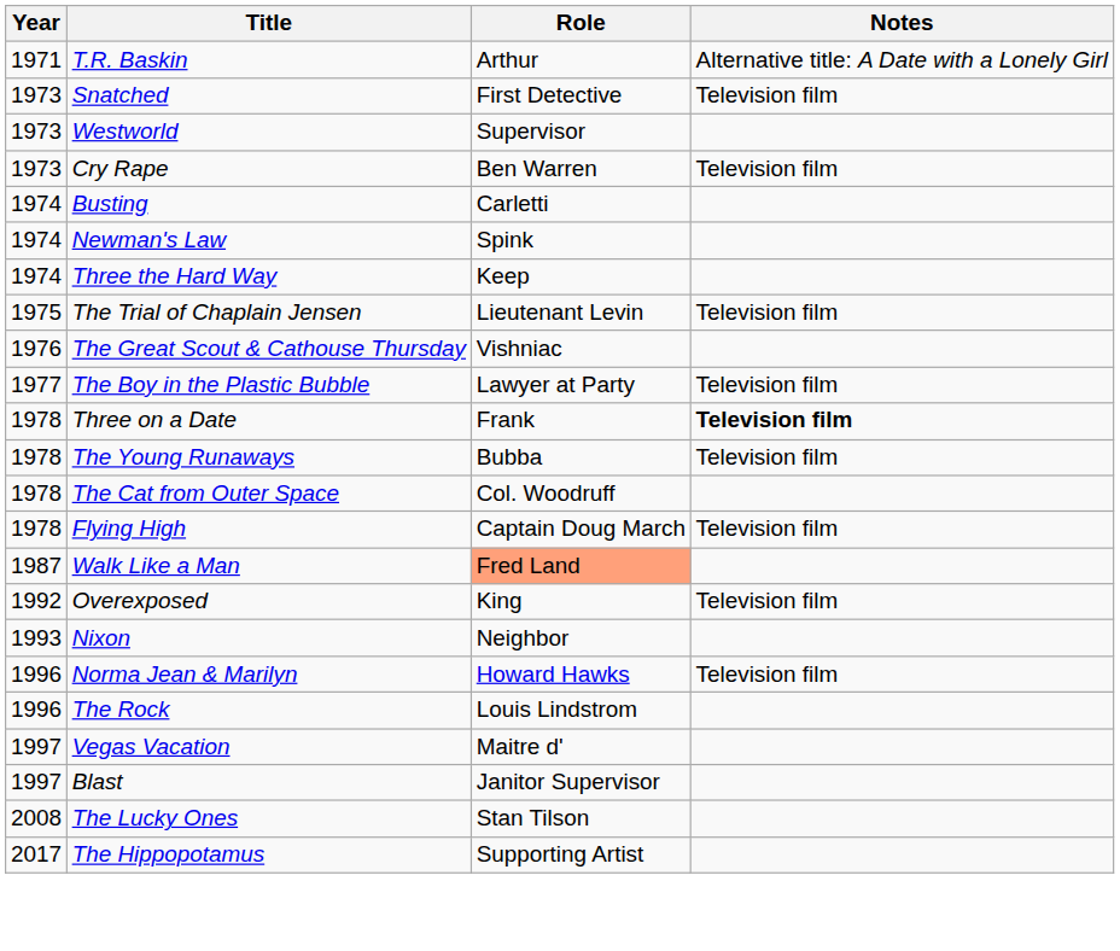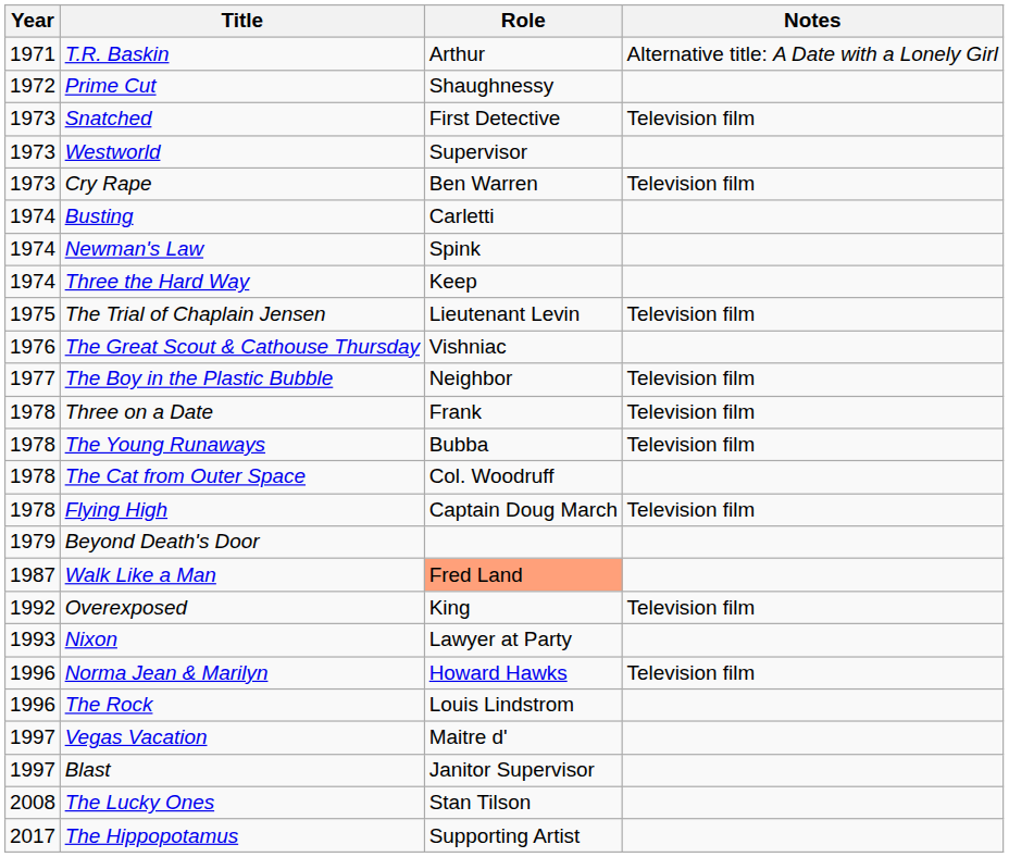 <table class="wikitable">
 <tr>
 <th>Year</th>
 <th>Title</th>
 <th>Role</th>
 <th>Notes</th>
 </tr>
 <tr>
 <td>1971</td>
 <td><em><a href='#'>T.R. Baskin</a></em></td>
 <td>Arthur</td>
 <td>Alternative title: <em>A Date with a Lonely Girl</em></td>
+</tr>
+<tr>
+<td>1972</td>
+<td><em><a href='#'>Prime Cut</a></em></td>
+<td>Shaughnessy</td>
+<td></td>
 </tr>
 <tr>
 <td>1973</td>
 <td><em><a href='#'>Snatched</a></em></td>
 <td>First Detective</td>
 <td>Television film</td>
 </tr>
 <tr>
 <td>1973</td>
 <td><em><a href='#'>Westworld</a></em></td>
 <td>Supervisor</td>
 <td></td>
 </tr>
 <tr>
 <td>1973</td>
 <td><em>Cry Rape</em></td>
 <td>Ben Warren</td>
 <td>Television film</td>
 </tr>
 <tr>
 <td>1974</td>
 <td><em><a href='#'>Busting</a></em></td>
 <td>Carletti</td>
 <td></td>
 </tr>
 <tr>
 <td>1974</td>
 <td><em><a href='#'>Newman's Law</a></em></td>
 <td>Spink</td>
 <td></td>
 </tr>
 <tr>
 <td>1974</td>
 <td><em><a href='#'>Three the Hard Way</a></em></td>
 <td>Keep</td>
 <td></td>
 </tr>
 <tr>
 <td>1975</td>
 <td><em>The Trial of Chaplain Jensen</em></td>
 <td>Lieutenant Levin</td>
 <td>Television film</td>
 </tr>
 <tr>
 <td>1976</td>
 <td><em><a href='#'>The Great Scout & Cathouse Thursday</a></em></td>
 <td>Vishniac</td>
 <td></td>
 </tr>
 <tr>
 <td>1977</td>
 <td><em><a href='#'>The Boy in the Plastic Bubble</a></em></td>
-<td>Lawyer at Party</td>
+<td>Neighbor</td>
 <td>Television film</td>
 </tr>
 <tr>
 <td>1978</td>
 <td><em>Three on a Date</em></td>
 <td>Frank</td>
-<td><strong>Television film</strong></td>
+<td>Television film</td>
 </tr>
 <tr>
 <td>1978</td>
 <td><em><a href='#'>The Young Runaways</a></em></td>
 <td>Bubba</td>
 <td>Television film</td>
 </tr>
 <tr>
 <td>1978</td>
 <td><em><a href='#'>The Cat from Outer Space</a></em></td>
 <td>Col. Woodruff</td>
 <td></td>
 </tr>
 <tr>
 <td>1978</td>
 <td><em><a href='#'>Flying High</a></em></td>
 <td>Captain Doug March</td>
 <td>Television film</td>
 </tr>
 <tr>
+<td>1979</td>
+<td><em>Beyond Death's Door</em></td>
+<td></td>
+<td></td>
+</tr>
+<tr>
 <td>1987</td>
 <td><em><a href='#'>Walk Like a Man</a></em></td>
 <td style="background: lightsalmon;">Fred Land</td>
 <td></td>
 </tr>
 <tr>
 <td>1992</td>
 <td><em>Overexposed</em></td>
 <td>King</td>
 <td>Television film</td>
 </tr>
 <tr>
 <td>1993</td>
 <td><em><a href='#'>Nixon</a></em></td>
-<td>Neighbor</td>
+<td>Lawyer at Party</td>
 <td></td>
 </tr>
 <tr>
 <td>1996</td>
 <td><em><a href='#'>Norma Jean & Marilyn</a></em></td>
 <td><a href='#'>Howard Hawks</a></td>
 <td>Television film</td>
 </tr>
 <tr>
 <td>1996</td>
 <td><em><a href='#'>The Rock</a></em></td>
 <td>Louis Lindstrom</td>
 <td></td>
 </tr>
 <tr>
 <td>1997</td>
 <td><em><a href='#'>Vegas Vacation</a></em></td>
 <td>Maitre d'</td>
 <td></td>
 </tr>
 <tr>
 <td>1997</td>
 <td><em>Blast</em></td>
 <td>Janitor Supervisor</td>
 <td></td>
 </tr>
 <tr>
 <td>2008</td>
 <td><em><a href='#'>The Lucky Ones</a></em></td>
 <td>Stan Tilson</td>
 <td></td>
 </tr>
 <tr>
 <td>2017</td>
 <td><em><a href='#'>The Hippopotamus</a></em></td>
 <td>Supporting Artist</td>
 <td></td>
 </tr>
 </table>
